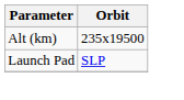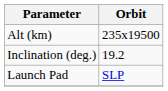 <table class="wikitable">
 <tr>
 <th>Parameter</th>
 <th>Orbit</th>
 </tr>
 <tr>
 <td>Alt (km)</td>
 <td>235x19500</td>
 </tr>
 <tr>
+<td>Inclination (deg.)</td>
+<td>19.2</td>
+</tr>
+<tr>
 <td>Launch Pad</td>
 <td><a href='#'>SLP</a></td>
 </tr>
 <tr>
 </tr>
 </table>
